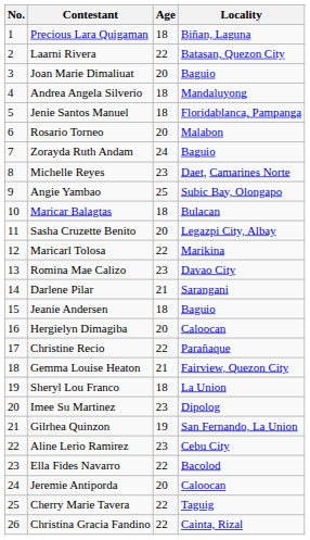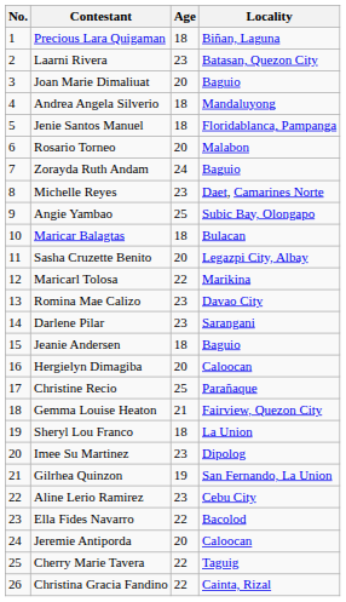 <table class="wikitable sortable" style="font-size: 95%;">
 <tr>
 <th>No.</th>
 <th>Contestant</th>
 <th>Age</th>
 <th>Locality</th>
 </tr>
 <tr>
 <td>1</td>
 <td><a href='#'>Precious Lara Quigaman</a></td>
 <td>18</td>
 <td><a href='#'>Biñan, Laguna</a></td>
 </tr>
 <tr>
 <td>2</td>
 <td>Laarni Rivera</td>
-<td>22</td>
+<td>23</td>
 <td><a href='#'>Batasan, Quezon City</a></td>
 </tr>
 <tr>
 <td>3</td>
 <td>Joan Marie Dimaliuat</td>
 <td>20</td>
 <td><a href='#'>Baguio</a></td>
 </tr>
 <tr>
 <td>4</td>
 <td>Andrea Angela Silverio</td>
 <td>18</td>
 <td><a href='#'>Mandaluyong</a></td>
 </tr>
 <tr>
 <td>5</td>
 <td>Jenie Santos Manuel</td>
 <td>18</td>
 <td><a href='#'>Floridablanca, Pampanga</a></td>
 </tr>
 <tr>
 <td>6</td>
 <td>Rosario Torneo</td>
 <td>20</td>
 <td><a href='#'>Malabon</a></td>
 </tr>
 <tr>
 <td>7</td>
 <td>Zorayda Ruth Andam</td>
 <td>24</td>
 <td><a href='#'>Baguio</a></td>
 </tr>
 <tr>
 <td>8</td>
 <td>Michelle Reyes</td>
 <td>23</td>
 <td><a href='#'>Daet</a>, <a href='#'>Camarines Norte</a></td>
 </tr>
 <tr>
 <td>9</td>
 <td>Angie Yambao</td>
 <td>25</td>
 <td><a href='#'>Subic Bay, Olongapo</a></td>
 </tr>
 <tr>
 <td>10</td>
 <td><a href='#'>Maricar Balagtas</a></td>
 <td>18</td>
 <td><a href='#'>Bulacan</a></td>
 </tr>
 <tr>
 <td>11</td>
 <td>Sasha Cruzette Benito</td>
 <td>20</td>
 <td><a href='#'>Legazpi City, Albay</a></td>
 </tr>
 <tr>
 <td>12</td>
 <td>Maricarl Tolosa</td>
 <td>22</td>
 <td><a href='#'>Marikina</a></td>
 </tr>
 <tr>
 <td>13</td>
 <td>Romina Mae Calizo</td>
 <td>23</td>
 <td><a href='#'>Davao City</a></td>
 </tr>
 <tr>
 <td>14</td>
 <td>Darlene Pilar</td>
-<td>21</td>
+<td>23</td>
 <td><a href='#'>Sarangani</a></td>
 </tr>
 <tr>
 <td>15</td>
 <td>Jeanie Andersen</td>
 <td>18</td>
 <td><a href='#'>Baguio</a></td>
 </tr>
 <tr>
 <td>16</td>
 <td>Hergielyn Dimagiba</td>
 <td>20</td>
 <td><a href='#'>Caloocan</a></td>
 </tr>
 <tr>
 <td>17</td>
 <td>Christine Recio</td>
-<td>22</td>
+<td>25</td>
 <td><a href='#'>Parañaque</a></td>
 </tr>
 <tr>
 <td>18</td>
 <td>Gemma Louise Heaton</td>
 <td>21</td>
 <td><a href='#'>Fairview, Quezon City</a></td>
 </tr>
 <tr>
 <td>19</td>
 <td>Sheryl Lou Franco</td>
 <td>18</td>
 <td><a href='#'>La Union</a></td>
 </tr>
 <tr>
 <td>20</td>
 <td>Imee Su Martinez</td>
 <td>23</td>
 <td><a href='#'>Dipolog</a></td>
 </tr>
 <tr>
 <td>21</td>
 <td>Gilrhea Quinzon</td>
 <td>19</td>
 <td><a href='#'>San Fernando, La Union</a></td>
 </tr>
 <tr>
 <td>22</td>
 <td>Aline Lerio Ramirez</td>
 <td>23</td>
 <td><a href='#'>Cebu City</a></td>
 </tr>
 <tr>
 <td>23</td>
 <td>Ella Fides Navarro</td>
 <td>22</td>
 <td><a href='#'>Bacolod</a></td>
 </tr>
 <tr>
 <td>24</td>
 <td>Jeremie Antiporda</td>
 <td>20</td>
 <td><a href='#'>Caloocan</a></td>
 </tr>
 <tr>
 <td>25</td>
 <td>Cherry Marie Tavera</td>
 <td>22</td>
 <td><a href='#'>Taguig</a></td>
 </tr>
 <tr>
 <td>26</td>
 <td>Christina Gracia Fandino</td>
 <td>22</td>
 <td><a href='#'>Cainta, Rizal</a></td>
 </tr>
 </table>
